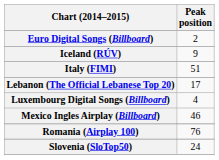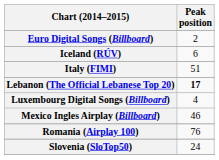 <table class="wikitable sortable plainrowheaders" style="text-align:center">
 <tr>
 <th scope="col">Chart (2014–2015)</th>
 <th scope="col">Peak<br>position</th>
 </tr>
 <tr>
 </tr>
 <tr>
 </tr>
 <tr>
 </tr>
 <tr>
 </tr>
 <tr>
 </tr>
 <tr>
 </tr>
 <tr>
 </tr>
 <tr>
 </tr>
 <tr>
 </tr>
 <tr>
 </tr>
 <tr>
 <th scope="row"><a href='#'>Euro Digital Songs</a> (<em><a href='#'>Billboard</a></em>)</th>
 <td>2</td>
 </tr>
 <tr>
 </tr>
 <tr>
 </tr>
 <tr>
 </tr>
 <tr>
 </tr>
 <tr>
 <th scope="row">Iceland (<a href='#'>RÚV</a>)</th>
-<td>9</td>
+<td>6</td>
 </tr>
 <tr>
 </tr>
 <tr>
 <th scope="row">Italy (<a href='#'>FIMI</a>)</th>
 <td>51</td>
 </tr>
 <tr>
 </tr>
 <tr>
 <th scope="row">Lebanon (<a href='#'>The Official Lebanese Top 20</a>)</th>
-<td>17</td>
+<td><strong>17</strong></td>
 </tr>
 <tr>
 <th scope="row">Luxembourg Digital Songs (<em><a href='#'>Billboard</a></em>)</th>
 <td>4</td>
 </tr>
 <tr>
 <th scope="row">Mexico Ingles Airplay (<em><a href='#'>Billboard</a></em>)</th>
 <td>46</td>
 </tr>
 <tr>
 </tr>
 <tr>
 </tr>
 <tr>
 </tr>
 <tr>
 <th scope="row">Romania (<a href='#'>Airplay 100</a>)</th>
 <td align="center">76</td>
 </tr>
 <tr>
 </tr>
 <tr>
 </tr>
 <tr>
 </tr>
 <tr>
 </tr>
 <tr>
 <th scope="row">Slovenia (<a href='#'>SloTop50</a>)</th>
 <td align=center>24</td>
 </tr>
 <tr>
 </tr>
 <tr>
 </tr>
 <tr>
 </tr>
 <tr>
 </tr>
 <tr>
 </tr>
 <tr>
 </tr>
 </table>
